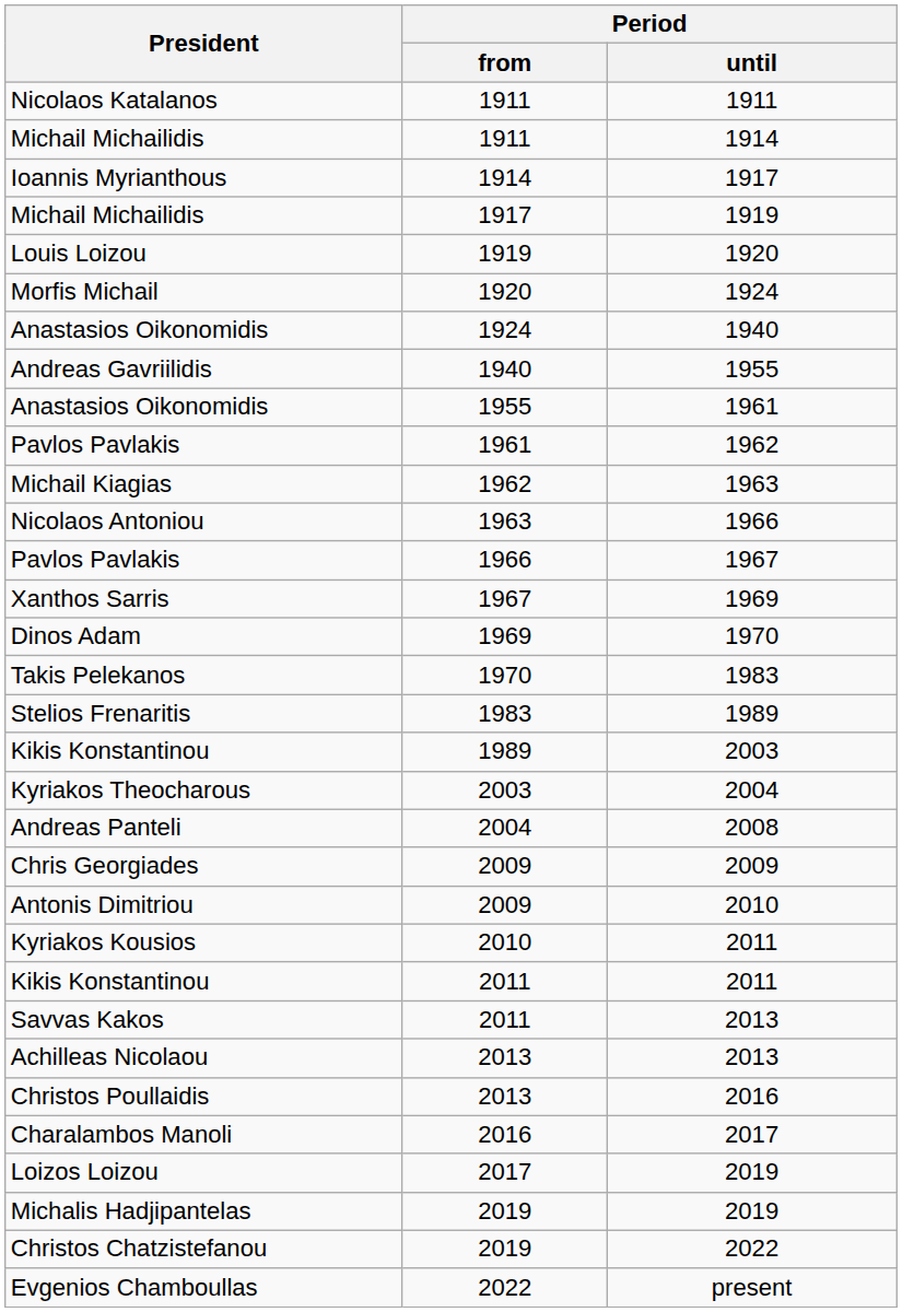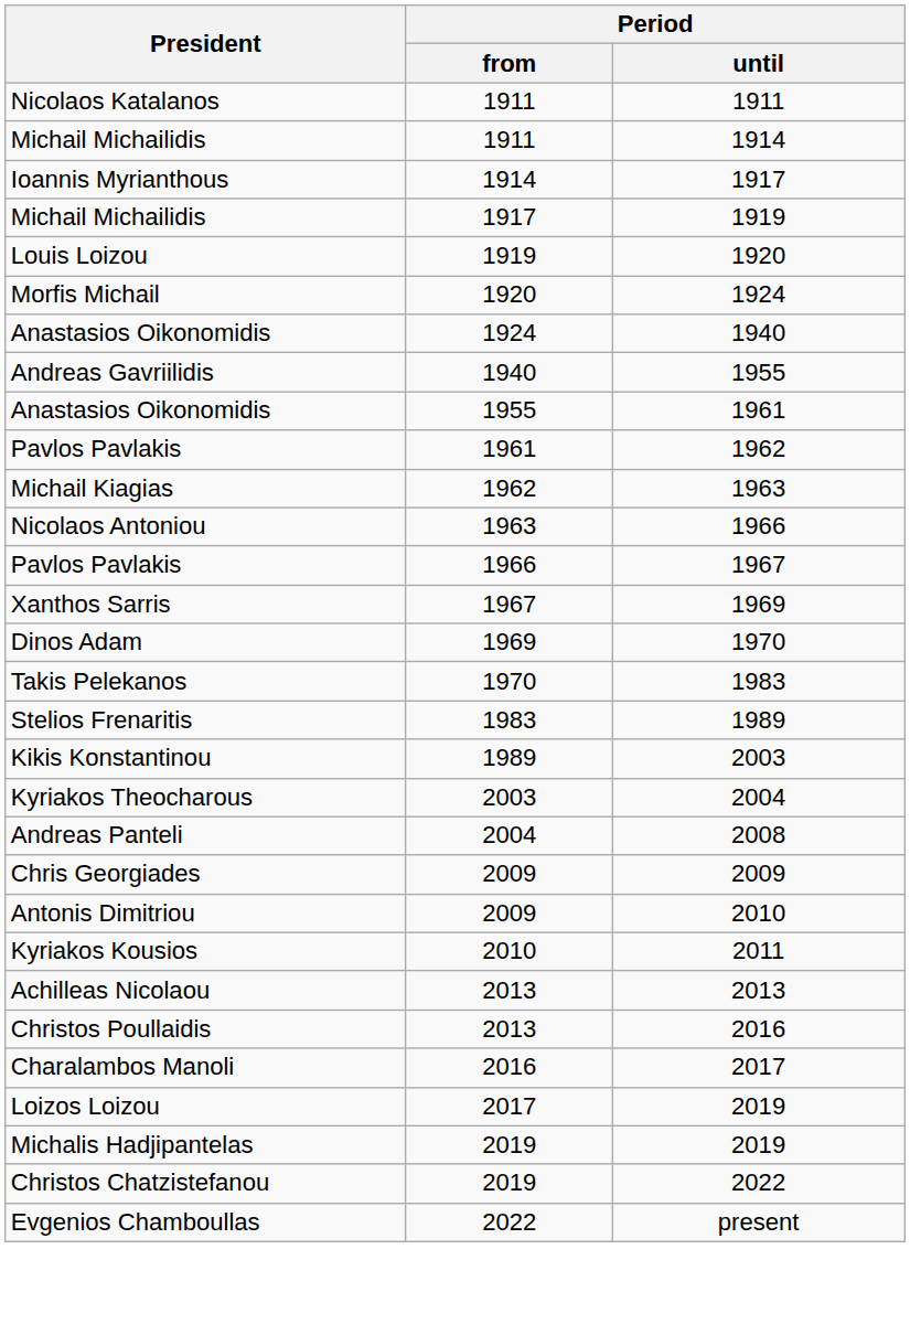 <table class="wikitable sortable" style="text-align:center">
 <tr>
 <th rowspan="2" style="width:16em">President</th>
 <th colspan="2" style="width:20em">Period</th>
 </tr>
 <tr>
 <th>from</th>
 <th>until</th>
 </tr>
 <tr>
 <td align="left">Nicolaos Katalanos</td>
 <td>1911</td>
 <td>1911</td>
 </tr>
 <tr>
 <td align="left">Michail Michailidis</td>
 <td>1911</td>
 <td>1914</td>
 </tr>
 <tr>
 <td align="left">Ioannis Myrianthous</td>
 <td>1914</td>
 <td>1917</td>
 </tr>
 <tr>
 <td align="left">Michail Michailidis</td>
 <td>1917</td>
 <td>1919</td>
 </tr>
 <tr>
 <td align="left">Louis Loizou</td>
 <td>1919</td>
 <td>1920</td>
 </tr>
 <tr>
 <td align="left">Morfis Michail</td>
 <td>1920</td>
 <td>1924</td>
 </tr>
 <tr>
 <td align="left">Anastasios Oikonomidis</td>
 <td>1924</td>
 <td>1940</td>
 </tr>
 <tr>
 <td align="left">Andreas Gavriilidis</td>
 <td>1940</td>
 <td>1955</td>
 </tr>
 <tr>
 <td align="left">Anastasios Oikonomidis</td>
 <td>1955</td>
 <td>1961</td>
 </tr>
 <tr>
 <td align="left">Pavlos Pavlakis</td>
 <td>1961</td>
 <td>1962</td>
 </tr>
 <tr>
 <td align="left">Michail Kiagias</td>
 <td>1962</td>
 <td>1963</td>
 </tr>
 <tr>
 <td align="left">Nicolaos Antoniou</td>
 <td>1963</td>
 <td>1966</td>
 </tr>
 <tr>
 <td align="left">Pavlos Pavlakis</td>
 <td>1966</td>
 <td>1967</td>
 </tr>
 <tr>
 <td align="left">Xanthos Sarris</td>
 <td>1967</td>
 <td>1969</td>
 </tr>
 <tr>
 <td align="left">Dinos Adam</td>
 <td>1969</td>
 <td>1970</td>
 </tr>
 <tr>
 <td align="left">Takis Pelekanos</td>
 <td>1970</td>
 <td>1983</td>
 </tr>
 <tr>
 <td align="left">Stelios Frenaritis</td>
 <td>1983</td>
 <td>1989</td>
 </tr>
 <tr>
 <td align="left">Kikis Konstantinou</td>
 <td>1989</td>
 <td>2003</td>
 </tr>
 <tr>
 <td align="left">Kyriakos Theocharous</td>
 <td>2003</td>
 <td>2004</td>
 </tr>
 <tr>
 <td align="left">Andreas Panteli</td>
 <td>2004</td>
 <td>2008</td>
 </tr>
 <tr>
 <td align="left">Chris Georgiades</td>
 <td>2009</td>
 <td>2009</td>
 </tr>
 <tr>
 <td align="left">Antonis Dimitriou</td>
 <td>2009</td>
 <td>2010</td>
 </tr>
 <tr>
 <td align="left">Kyriakos Kousios</td>
 <td>2010</td>
 <td>2011</td>
 </tr>
 <tr>
-<td align="left">Kikis Konstantinou</td>
-<td>2011</td>
-<td>2011</td>
-</tr>
-<tr>
-<td align="left">Savvas Kakos</td>
-<td>2011</td>
-<td>2013</td>
-</tr>
-<tr>
 <td align="left">Achilleas Nicolaou</td>
 <td>2013</td>
 <td>2013</td>
 </tr>
 <tr>
 <td align="left">Christos Poullaidis</td>
 <td>2013</td>
 <td>2016</td>
 </tr>
 <tr>
 <td align="left">Charalambos Manoli</td>
 <td>2016</td>
 <td>2017</td>
 </tr>
 <tr>
 <td align="left">Loizos Loizou</td>
 <td>2017</td>
 <td>2019</td>
 </tr>
 <tr>
 <td align="left">Michalis Hadjipantelas</td>
 <td>2019</td>
 <td>2019</td>
 </tr>
 <tr>
 <td align="left">Christos Chatzistefanou</td>
 <td>2019</td>
 <td>2022</td>
 </tr>
 <tr>
 <td align="left">Evgenios Chamboullas</td>
 <td>2022</td>
 <td>present</td>
 </tr>
 </table>
